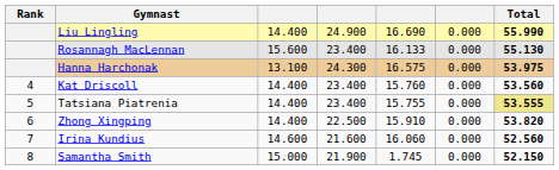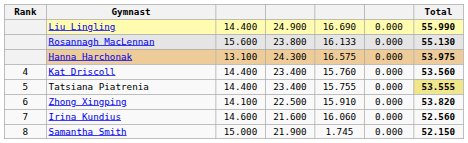 <table class="wikitable sortable" style="text-align:center; font-size:95%">
 <tr>
 <th scope="col" style="width:50px;">Rank</th>
 <th scope="col" style="width:220px;">Gymnast</th>
 <th scope="col" style="width:60px;"></th>
 <th scope="col" style="width:60px;"></th>
 <th scopre="col" style="width:60px;"></th>
 <th scope="col" style="width: 60px;"></th>
 <th scope="col" style="width:60px;">Total</th>
 </tr>
 <tr style="background:#fffcaf;">
 <th scope=row style="text-align:center"></th>
 <td style="text-align:left;"> <a href='#'>Liu Lingling</a></td>
 <td>14.400</td>
 <td>24.900</td>
 <td>16.690</td>
 <td>0.000</td>
 <td><strong>55.990</strong></td>
 </tr>
 <tr style="background:#e5e5e5;">
 <th scope=row style="text-align:center"></th>
 <td style="text-align:left;"> <a href='#'>Rosannagh MacLennan</a></td>
 <td>15.600</td>
-<td>23.400</td>
+<td>23.800</td>
 <td>16.133</td>
 <td>0.000</td>
 <td><strong>55.130</strong></td>
 </tr>
 <tr style="background:#ec9;">
 <th scope=row style="text-align:center"></th>
 <td style="text-align:left;"> <a href='#'>Hanna Harchonak</a></td>
 <td>13.100</td>
 <td>24.300</td>
 <td>16.575</td>
 <td>0.000</td>
 <td><strong>53.975</strong></td>
 </tr>
 <tr>
 <td scope=row style="text-align:center">4</td>
 <td style="text-align:left;"> <a href='#'>Kat Driscoll</a></td>
 <td>14.400</td>
 <td>23.400</td>
 <td>15.760</td>
 <td>0.000</td>
 <td><strong>53.560</strong></td>
 </tr>
 <tr>
 <td scope=row style="text-align:center">5</td>
 <td style="text-align:left;"> Tatsiana Piatrenia</td>
 <td>14.400</td>
 <td>23.400</td>
 <td>15.755</td>
 <td>0.000</td>
 <td style="background: khaki;"><strong>53.555</strong></td>
 </tr>
 <tr>
 <td scope=row style="text-align:center">6</td>
 <td style="text-align:left;"> <a href='#'>Zhong Xingping</a></td>
-<td>14.400</td>
+<td>14.100</td>
 <td>22.500</td>
 <td>15.910</td>
 <td>0.000</td>
 <td><strong>53.820</strong></td>
 </tr>
 <tr>
 <td scope=row style="text-align:center">7</td>
 <td style="text-align:left;"> <a href='#'>Irina Kundius</a></td>
 <td>14.600</td>
 <td>21.600</td>
 <td>16.060</td>
 <td>0.000</td>
 <td><strong>52.560</strong></td>
 </tr>
 <tr>
 <td scope=row style="text-align:center">8</td>
 <td style="text-align:left;"> <a href='#'>Samantha Smith</a></td>
 <td>15.000</td>
 <td>21.900</td>
 <td>1.745</td>
 <td>0.000</td>
 <td><strong>52.150</strong></td>
 </tr>
 </table>
